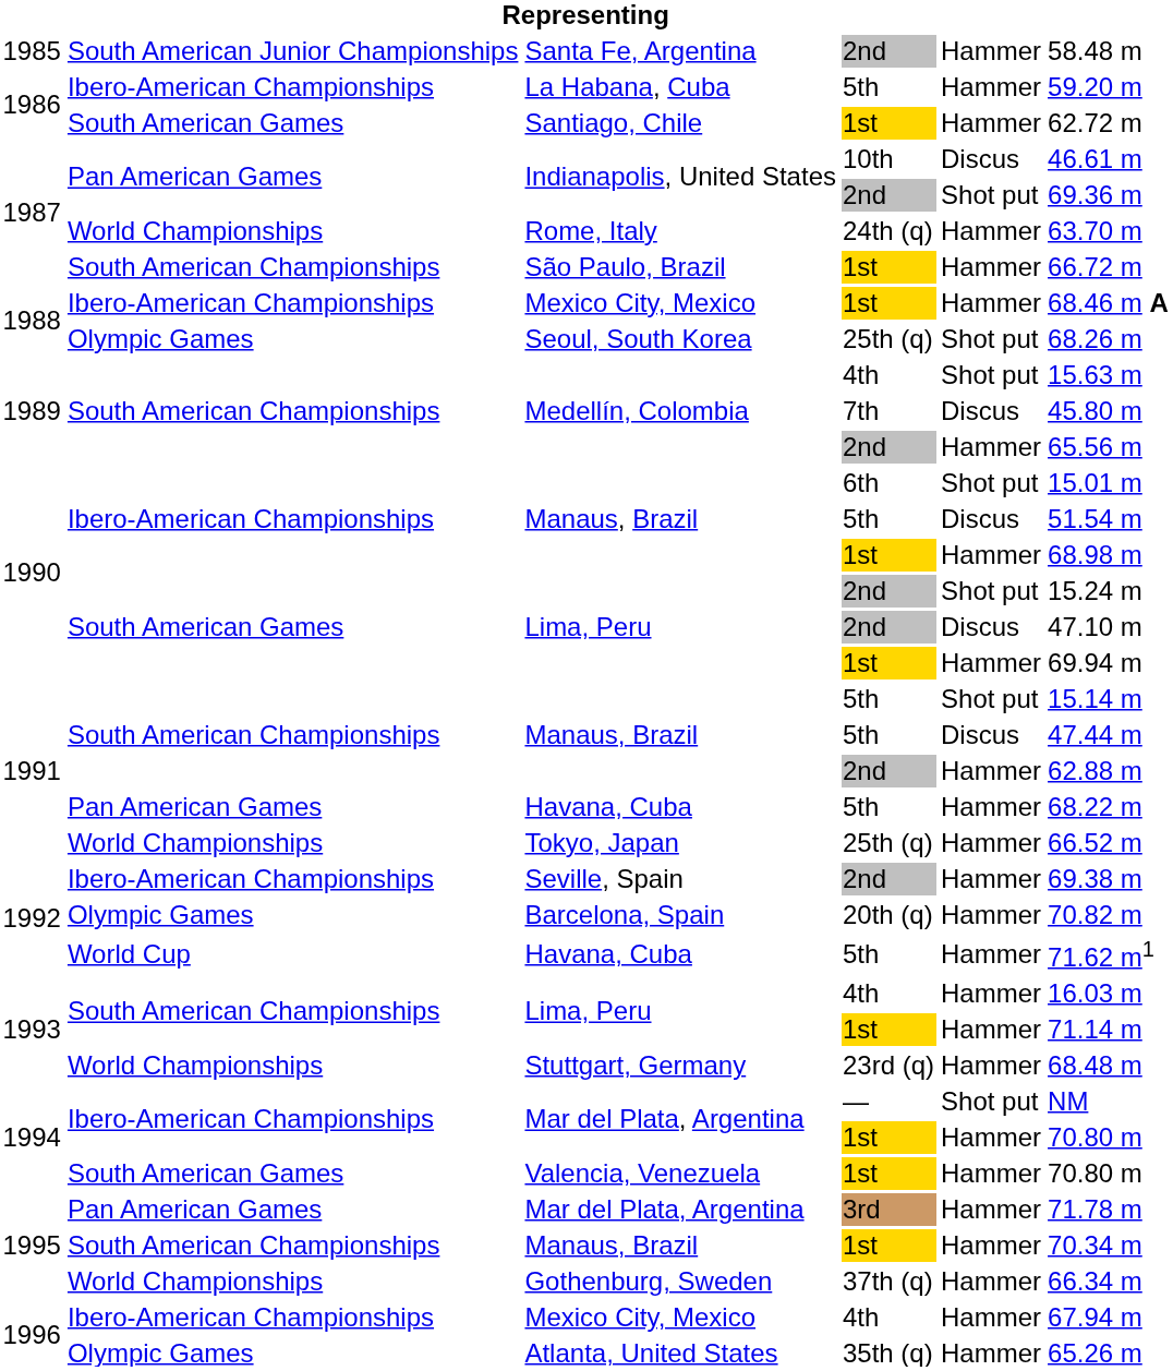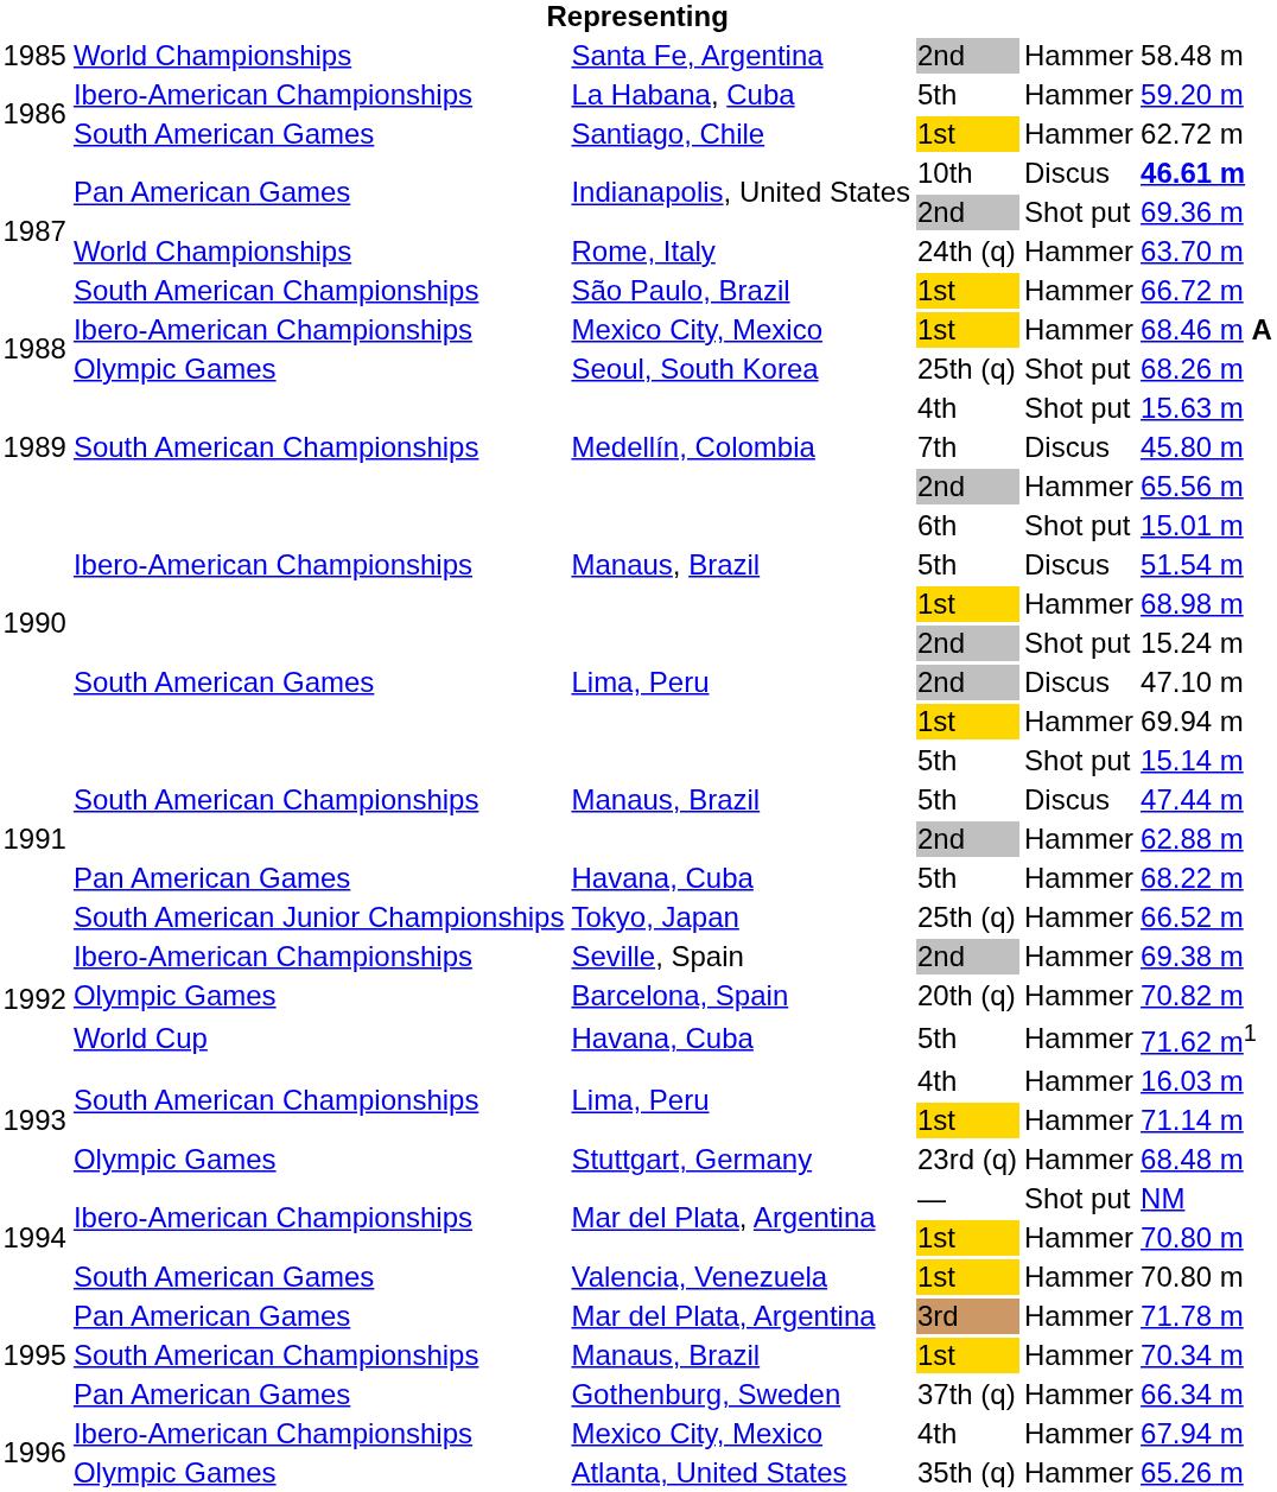 <table>
 <tr>
 <th colspan="6">Representing </th>
 </tr>
 <tr>
 <td>1985</td>
-<td><a href='#'>South American Junior Championships</a></td>
+<td><a href='#'>World Championships</a></td>
 <td><a href='#'>Santa Fe, Argentina</a></td>
 <td bgcolor="silver">2nd</td>
 <td>Hammer</td>
 <td>58.48 m</td>
 </tr>
 <tr>
 <td rowspan=2>1986</td>
 <td><a href='#'>Ibero-American Championships</a></td>
 <td><a href='#'>La Habana</a>, <a href='#'>Cuba</a></td>
 <td>5th</td>
 <td>Hammer</td>
 <td><a href='#'>59.20 m</a></td>
 </tr>
 <tr>
 <td><a href='#'>South American Games</a></td>
 <td><a href='#'>Santiago, Chile</a></td>
 <td bgcolor=gold>1st</td>
 <td>Hammer</td>
 <td>62.72 m</td>
 </tr>
 <tr>
 <td rowspan=4>1987</td>
 <td rowspan=2><a href='#'>Pan American Games</a></td>
 <td rowspan=2><a href='#'>Indianapolis</a>, United States</td>
 <td>10th</td>
 <td>Discus</td>
-<td><a href='#'>46.61 m</a></td>
+<td><strong><a href='#'>46.61 m</a></strong></td>
 </tr>
 <tr>
 <td bgcolor="silver">2nd</td>
 <td>Shot put</td>
 <td><a href='#'>69.36 m</a></td>
 </tr>
 <tr>
 <td><a href='#'>World Championships</a></td>
 <td><a href='#'>Rome, Italy</a></td>
 <td>24th (q)</td>
 <td>Hammer</td>
 <td><a href='#'>63.70 m</a></td>
 </tr>
 <tr>
 <td><a href='#'>South American Championships</a></td>
 <td><a href='#'>São Paulo, Brazil</a></td>
 <td bgcolor="gold">1st</td>
 <td>Hammer</td>
 <td><a href='#'>66.72 m</a></td>
 </tr>
 <tr>
 <td rowspan=2>1988</td>
 <td><a href='#'>Ibero-American Championships</a></td>
 <td><a href='#'>Mexico City, Mexico</a></td>
 <td bgcolor=gold>1st</td>
 <td>Hammer</td>
 <td><a href='#'>68.46 m</a> <strong>A</strong></td>
 </tr>
 <tr>
 <td><a href='#'>Olympic Games</a></td>
 <td><a href='#'>Seoul, South Korea</a></td>
 <td>25th (q)</td>
 <td>Shot put</td>
 <td><a href='#'>68.26 m</a></td>
 </tr>
 <tr>
 <td rowspan=3>1989</td>
 <td rowspan=3><a href='#'>South American Championships</a></td>
 <td rowspan=3><a href='#'>Medellín, Colombia</a></td>
 <td>4th</td>
 <td>Shot put</td>
 <td><a href='#'>15.63 m</a></td>
 </tr>
 <tr>
 <td>7th</td>
 <td>Discus</td>
 <td><a href='#'>45.80 m</a></td>
 </tr>
 <tr>
 <td bgcolor="silver">2nd</td>
 <td>Hammer</td>
 <td><a href='#'>65.56 m</a></td>
 </tr>
 <tr>
 <td rowspan=6>1990</td>
 <td rowspan=3><a href='#'>Ibero-American Championships</a></td>
 <td rowspan=3><a href='#'>Manaus</a>, <a href='#'>Brazil</a></td>
 <td>6th</td>
 <td>Shot put</td>
 <td><a href='#'>15.01 m</a></td>
 </tr>
 <tr>
 <td>5th</td>
 <td>Discus</td>
 <td><a href='#'>51.54 m</a></td>
 </tr>
 <tr>
 <td bgcolor=gold>1st</td>
 <td>Hammer</td>
 <td><a href='#'>68.98 m</a></td>
 </tr>
 <tr>
 <td rowspan=3><a href='#'>South American Games</a></td>
 <td rowspan=3><a href='#'>Lima, Peru</a></td>
 <td bgcolor=silver>2nd</td>
 <td>Shot put</td>
 <td>15.24 m</td>
 </tr>
 <tr>
 <td bgcolor=silver>2nd</td>
 <td>Discus</td>
 <td>47.10 m</td>
 </tr>
 <tr>
 <td bgcolor=gold>1st</td>
 <td>Hammer</td>
 <td>69.94 m</td>
 </tr>
 <tr>
 <td rowspan=5>1991</td>
 <td rowspan=3><a href='#'>South American Championships</a></td>
 <td rowspan=3><a href='#'>Manaus, Brazil</a></td>
 <td>5th</td>
 <td>Shot put</td>
 <td><a href='#'>15.14 m</a></td>
 </tr>
 <tr>
 <td>5th</td>
 <td>Discus</td>
 <td><a href='#'>47.44 m</a></td>
 </tr>
 <tr>
 <td bgcolor="silver">2nd</td>
 <td>Hammer</td>
 <td><a href='#'>62.88 m</a></td>
 </tr>
 <tr>
 <td><a href='#'>Pan American Games</a></td>
 <td><a href='#'>Havana, Cuba</a></td>
 <td>5th</td>
 <td>Hammer</td>
 <td><a href='#'>68.22 m</a></td>
 </tr>
 <tr>
-<td><a href='#'>World Championships</a></td>
+<td><a href='#'>South American Junior Championships</a></td>
 <td><a href='#'>Tokyo, Japan</a></td>
 <td>25th (q)</td>
 <td>Hammer</td>
 <td><a href='#'>66.52 m</a></td>
 </tr>
 <tr>
 <td rowspan=3>1992</td>
 <td><a href='#'>Ibero-American Championships</a></td>
 <td><a href='#'>Seville</a>, Spain</td>
 <td bgcolor=silver>2nd</td>
 <td>Hammer</td>
 <td><a href='#'>69.38 m</a></td>
 </tr>
 <tr>
 <td><a href='#'>Olympic Games</a></td>
 <td><a href='#'>Barcelona, Spain</a></td>
 <td>20th (q)</td>
 <td>Hammer</td>
 <td><a href='#'>70.82 m</a></td>
 </tr>
 <tr>
 <td><a href='#'>World Cup</a></td>
 <td><a href='#'>Havana, Cuba</a></td>
 <td>5th</td>
 <td>Hammer</td>
 <td><a href='#'>71.62 m</a><sup>1</sup></td>
 </tr>
 <tr>
 <td rowspan=3>1993</td>
 <td rowspan=2><a href='#'>South American Championships</a></td>
 <td rowspan=2><a href='#'>Lima, Peru</a></td>
 <td>4th</td>
 <td>Hammer</td>
 <td><a href='#'>16.03 m</a></td>
 </tr>
 <tr>
 <td bgcolor="gold">1st</td>
 <td>Hammer</td>
 <td><a href='#'>71.14 m</a></td>
 </tr>
 <tr>
-<td><a href='#'>World Championships</a></td>
+<td><a href='#'>Olympic Games</a></td>
 <td><a href='#'>Stuttgart, Germany</a></td>
 <td>23rd (q)</td>
 <td>Hammer</td>
 <td><a href='#'>68.48 m</a></td>
 </tr>
 <tr>
 <td rowspan=3>1994</td>
 <td rowspan=2><a href='#'>Ibero-American Championships</a></td>
 <td rowspan=2><a href='#'>Mar del Plata</a>, <a href='#'>Argentina</a></td>
 <td>—</td>
 <td>Shot put</td>
 <td><a href='#'>NM</a></td>
 </tr>
 <tr>
 <td bgcolor=gold>1st</td>
 <td>Hammer</td>
 <td><a href='#'>70.80 m</a></td>
 </tr>
 <tr>
 <td><a href='#'>South American Games</a></td>
 <td><a href='#'>Valencia, Venezuela</a></td>
 <td bgcolor="gold">1st</td>
 <td>Hammer</td>
 <td>70.80 m</td>
 </tr>
 <tr>
 <td rowspan=3>1995</td>
 <td><a href='#'>Pan American Games</a></td>
 <td><a href='#'>Mar del Plata, Argentina</a></td>
 <td bgcolor="cc9966">3rd</td>
 <td>Hammer</td>
 <td><a href='#'>71.78 m</a></td>
 </tr>
 <tr>
 <td><a href='#'>South American Championships</a></td>
 <td><a href='#'>Manaus, Brazil</a></td>
 <td bgcolor="gold">1st</td>
 <td>Hammer</td>
 <td><a href='#'>70.34 m</a></td>
 </tr>
 <tr>
-<td><a href='#'>World Championships</a></td>
+<td><a href='#'>Pan American Games</a></td>
 <td><a href='#'>Gothenburg, Sweden</a></td>
 <td>37th (q)</td>
 <td>Hammer</td>
 <td><a href='#'>66.34 m</a></td>
 </tr>
 <tr>
 <td rowspan=2>1996</td>
 <td><a href='#'>Ibero-American Championships</a></td>
 <td><a href='#'>Mexico City, Mexico</a></td>
 <td>4th</td>
 <td>Hammer</td>
 <td><a href='#'>67.94 m</a></td>
 </tr>
 <tr>
 <td><a href='#'>Olympic Games</a></td>
 <td><a href='#'>Atlanta, United States</a></td>
 <td>35th (q)</td>
 <td>Hammer</td>
 <td><a href='#'>65.26 m</a></td>
 </tr>
 </table>
